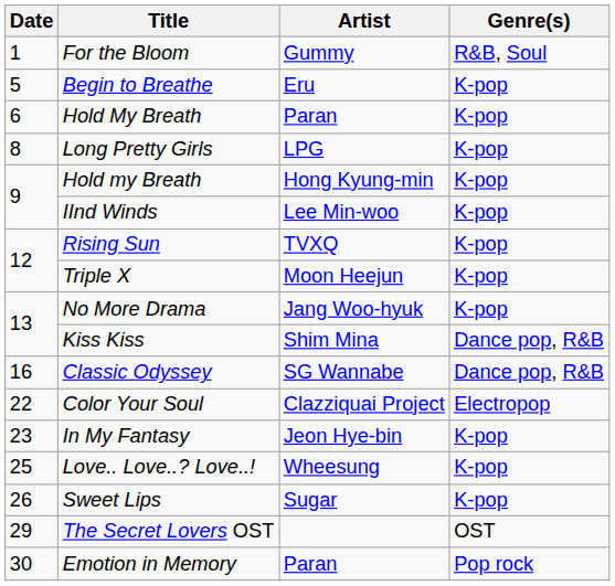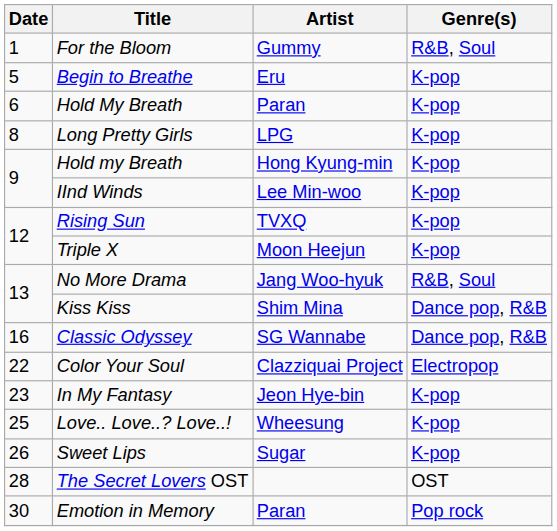 <table class="wikitable" style="text-align: left;">
 <tr>
 <th>Date</th>
 <th>Title</th>
 <th>Artist</th>
 <th>Genre(s)</th>
 </tr>
 <tr>
 <td rowspan="1">1</td>
 <td><em>For the Bloom</em></td>
 <td><a href='#'>Gummy</a></td>
 <td><a href='#'>R&B</a>, <a href='#'>Soul</a></td>
 </tr>
 <tr>
 <td rowspan="1">5</td>
 <td><em><a href='#'>Begin to Breathe</a></em></td>
 <td><a href='#'>Eru</a></td>
 <td><a href='#'>K-pop</a></td>
 </tr>
 <tr>
 <td>6</td>
 <td><em>Hold My Breath</em></td>
 <td><a href='#'>Paran</a></td>
 <td><a href='#'>K-pop</a></td>
 </tr>
 <tr>
 <td rowspan="1">8</td>
 <td><em>Long Pretty Girls</em></td>
 <td><a href='#'>LPG</a></td>
 <td><a href='#'>K-pop</a></td>
 </tr>
 <tr>
 <td rowspan="2">9</td>
 <td><em>Hold my Breath</em></td>
 <td><a href='#'>Hong Kyung-min</a></td>
 <td><a href='#'>K-pop</a></td>
 </tr>
 <tr>
 <td><em>IInd Winds</em></td>
 <td><a href='#'>Lee Min-woo</a></td>
 <td><a href='#'>K-pop</a></td>
 </tr>
 <tr>
 <td rowspan="2">12</td>
 <td><em><a href='#'>Rising Sun</a></em></td>
 <td><a href='#'>TVXQ</a></td>
 <td><a href='#'>K-pop</a></td>
 </tr>
 <tr>
 <td><em>Triple X</em></td>
 <td><a href='#'>Moon Heejun</a></td>
 <td><a href='#'>K-pop</a></td>
 </tr>
 <tr>
 <td rowspan="2">13</td>
 <td><em>No More Drama</em></td>
 <td><a href='#'>Jang Woo-hyuk</a></td>
-<td><a href='#'>K-pop</a></td>
+<td><a href='#'>R&B</a>, <a href='#'>Soul</a></td>
 </tr>
 <tr>
 <td><em>Kiss Kiss</em></td>
 <td><a href='#'>Shim Mina</a></td>
 <td><a href='#'>Dance pop</a>, <a href='#'>R&B</a></td>
 </tr>
 <tr>
 <td>16</td>
 <td><em><a href='#'>Classic Odyssey</a></em></td>
 <td><a href='#'>SG Wannabe</a></td>
 <td><a href='#'>Dance pop</a>, <a href='#'>R&B</a></td>
 </tr>
 <tr>
 <td>22</td>
 <td><em>Color Your Soul</em></td>
 <td><a href='#'>Clazziquai Project</a></td>
 <td><a href='#'>Electropop</a></td>
 </tr>
 <tr>
 <td>23</td>
 <td><em>In My Fantasy</em></td>
 <td><a href='#'>Jeon Hye-bin</a></td>
 <td><a href='#'>K-pop</a></td>
 </tr>
 <tr>
 <td rowspan="1">25</td>
 <td><em>Love.. Love..? Love..!</em></td>
 <td><a href='#'>Wheesung</a></td>
 <td><a href='#'>K-pop</a></td>
 </tr>
 <tr>
 <td rowspan="1">26</td>
 <td><em>Sweet Lips</em></td>
 <td><a href='#'>Sugar</a></td>
 <td><a href='#'>K-pop</a></td>
 </tr>
 <tr>
-<td>29</td>
+<td>28</td>
 <td><em><a href='#'>The Secret Lovers</a></em> OST</td>
 <td></td>
 <td>OST</td>
 </tr>
 <tr>
 <td>30</td>
 <td><em>Emotion in Memory</em></td>
 <td><a href='#'>Paran</a></td>
 <td><a href='#'>Pop rock</a></td>
 </tr>
 <tr>
 </tr>
 </table>
